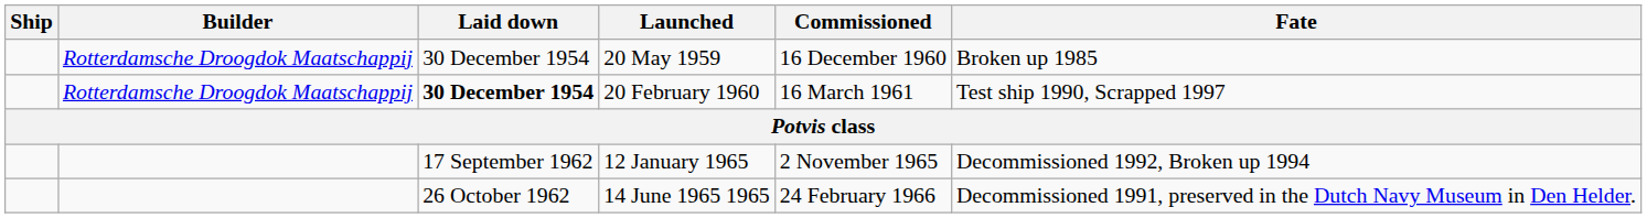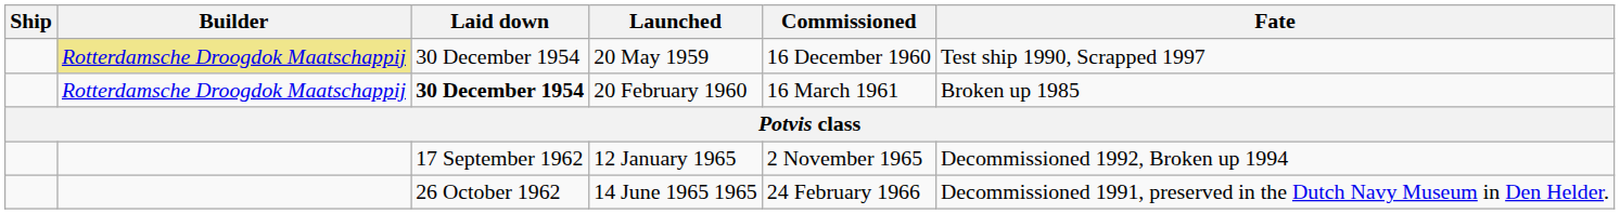 <table class="wikitable" border="1">
 <tr>
 <th>Ship</th>
 <th>Builder</th>
 <th>Laid down</th>
 <th>Launched</th>
 <th>Commissioned</th>
 <th>Fate</th>
 </tr>
 <tr>
 <td></td>
-<td><em><a href='#'>Rotterdamsche Droogdok Maatschappij</a></em></td>
+<td style="background: khaki;"><em><a href='#'>Rotterdamsche Droogdok Maatschappij</a></em></td>
 <td>30 December 1954</td>
 <td>20 May 1959</td>
 <td>16 December 1960</td>
-<td>Broken up 1985</td>
+<td>Test ship 1990, Scrapped 1997</td>
 </tr>
 <tr>
 <td></td>
 <td><em><a href='#'>Rotterdamsche Droogdok Maatschappij</a></em></td>
 <td><strong>30 December 1954</strong></td>
 <td>20 February 1960</td>
 <td>16 March 1961</td>
-<td>Test ship 1990, Scrapped 1997</td>
+<td>Broken up 1985</td>
 </tr>
 <tr>
 <th colspan="7"><em>Potvis</em> class</th>
 </tr>
 <tr>
 <td></td>
 <td></td>
 <td>17 September 1962</td>
 <td>12 January 1965</td>
 <td>2 November 1965</td>
 <td>Decommissioned 1992, Broken up 1994</td>
 </tr>
 <tr>
 <td></td>
 <td></td>
 <td>26 October 1962</td>
 <td>14 June 1965 1965</td>
 <td>24 February 1966</td>
 <td>Decommissioned 1991, preserved in the <a href='#'>Dutch Navy Museum</a> in <a href='#'>Den Helder</a>.</td>
 </tr>
 </table>
